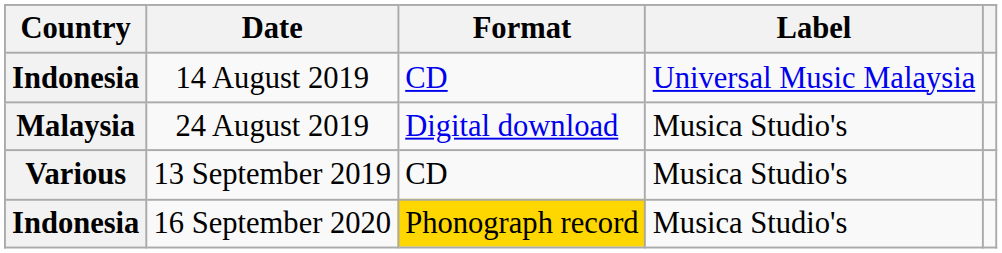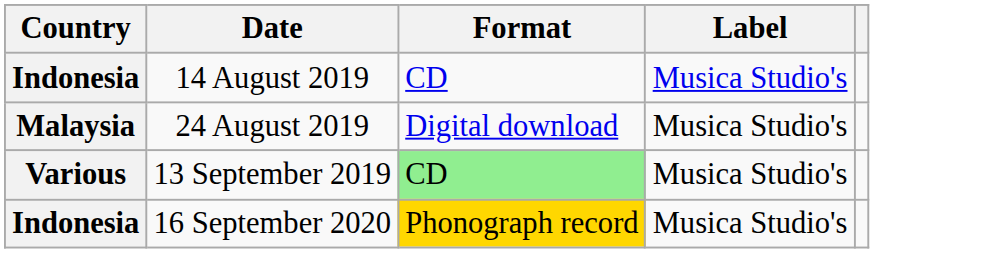 <table class="wikitable plainrowheaders">
 <tr>
 <th>Country</th>
 <th>Date</th>
 <th>Format</th>
 <th>Label</th>
 <th></th>
 </tr>
 <tr>
 <th>Indonesia</th>
 <td style="text-align:center;">14 August 2019</td>
 <td><a href='#'>CD</a></td>
-<td><a href='#'>Universal Music Malaysia</a></td>
+<td><a href='#'>Musica Studio's</a></td>
 <td></td>
 </tr>
 <tr>
 <th>Malaysia</th>
 <td style="text-align:center;">24 August 2019</td>
 <td><a href='#'>Digital download</a></td>
 <td>Musica Studio's</td>
 <td></td>
 </tr>
 <tr>
 <th>Various</th>
 <td style="text-align:center;">13 September 2019</td>
-<td>CD</td>
+<td style="background: lightgreen;">CD</td>
 <td>Musica Studio's</td>
 <td></td>
 </tr>
 <tr>
 <th>Indonesia</th>
 <td style="text-align:center;">16 September 2020</td>
 <td style="background: gold;">Phonograph record</td>
 <td>Musica Studio's</td>
 <td></td>
 </tr>
 </table>
